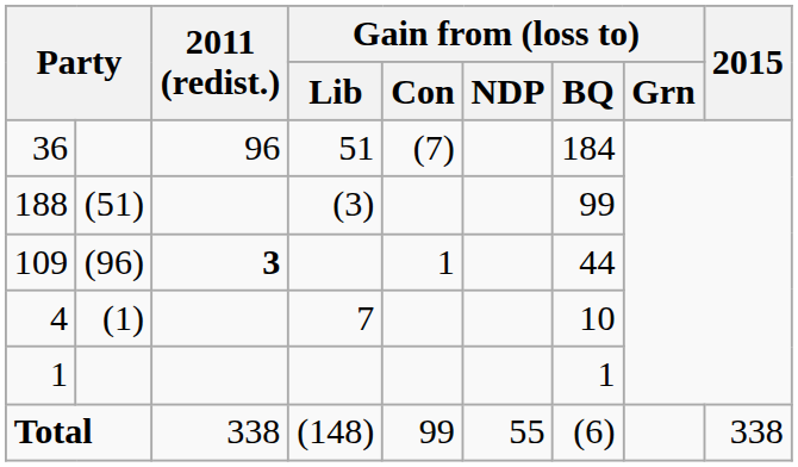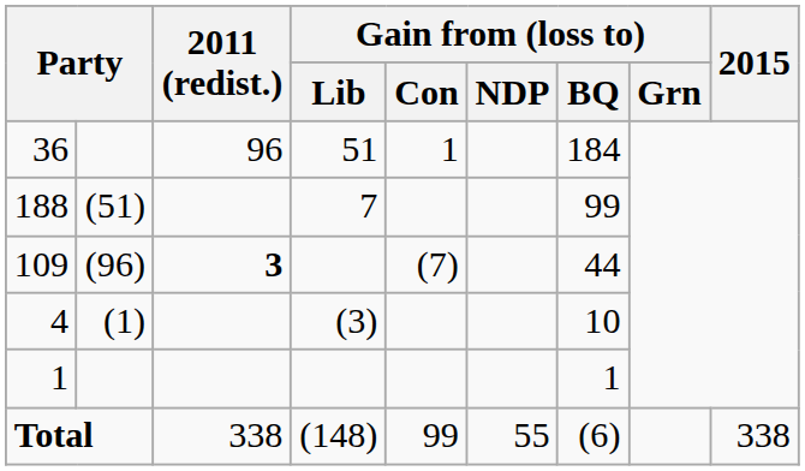 <table class="wikitable" style="text-align:right">
 <tr>
 <th rowspan="2" colspan="2">Party</th>
 <th rowspan="2">2011<br>(redist.)</th>
 <th colspan="5">Gain from (loss to)</th>
 <th rowspan="2">2015</th>
 </tr>
 <tr>
 <th>Lib</th>
 <th>Con</th>
 <th>NDP</th>
 <th>BQ</th>
 <th>Grn</th>
 </tr>
 <tr>
 <td>36</td>
 <td></td>
 <td>96</td>
 <td>51</td>
-<td>(7)</td>
+<td>1</td>
 <td></td>
 <td>184</td>
 </tr>
 <tr>
 <td>188</td>
 <td>(51)</td>
 <td></td>
-<td>(3)</td>
+<td>7</td>
 <td></td>
 <td></td>
 <td>99</td>
 </tr>
 <tr>
 <td>109</td>
 <td>(96)</td>
 <td><strong>3</strong></td>
 <td></td>
-<td>1</td>
+<td>(7)</td>
 <td></td>
 <td>44</td>
 </tr>
 <tr>
 <td>4</td>
 <td>(1)</td>
 <td></td>
-<td>7</td>
+<td>(3)</td>
 <td></td>
 <td></td>
 <td>10</td>
 </tr>
 <tr>
 <td>1</td>
 <td></td>
 <td></td>
 <td></td>
 <td></td>
 <td></td>
 <td>1</td>
 </tr>
 <tr>
 <td colspan="2" style="text-align:left;"><strong>Total</strong></td>
 <td>338</td>
 <td>(148)</td>
 <td>99</td>
 <td>55</td>
 <td>(6)</td>
 <td></td>
 <td>338</td>
 </tr>
 </table>
